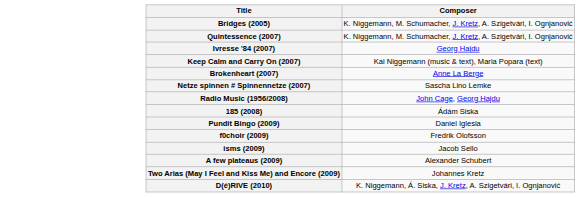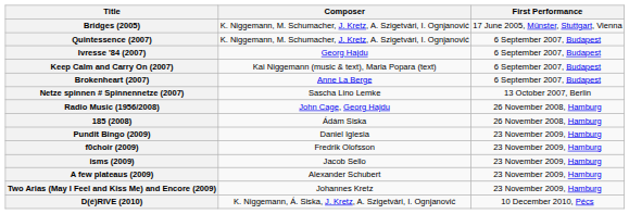 <table align="right" class="wikitable" style="text-align:center; font-size:75%;">
 <tr>
 <th>Title</th>
 <th>Composer</th>
+<th>First Performance</th>
 </tr>
 <tr>
 <th>Bridges (2005)</th>
 <td>K. Niggemann, M. Schumacher, <a href='#'>J. Kretz</a>, A. Szigetvári, I. Ognjanović</td>
+<td>17 June 2005, <a href='#'>Münster</a>, <a href='#'>Stuttgart</a>, Vienna</td>
 </tr>
 <tr>
 <th>Quintessence (2007)</th>
 <td>K. Niggemann, M. Schumacher, <a href='#'>J. Kretz</a>, A. Szigetvári, I. Ognjanović</td>
+<td>6 September 2007, <a href='#'>Budapest</a></td>
 </tr>
 <tr>
 <th>Ivresse '84 (2007)</th>
 <td><a href='#'>Georg Hajdu</a></td>
+<td>6 September 2007, <a href='#'>Budapest</a></td>
 </tr>
 <tr>
 <th>Keep Calm and Carry On (2007)</th>
 <td>Kai Niggemann (music & text), Maria Popara (text)</td>
+<td>6 September 2007, <a href='#'>Budapest</a></td>
 </tr>
 <tr>
 <th>Brokenheart (2007)</th>
 <td><a href='#'>Anne La Berge</a></td>
+<td>6 September 2007, <a href='#'>Budapest</a></td>
 </tr>
 <tr>
 <th>Netze spinnen # Spinnennetze (2007)</th>
 <td>Sascha Lino Lemke</td>
+<td>13 October 2007, Berlin</td>
 </tr>
 <tr>
 <th>Radio Music (1956/2008)</th>
 <td><a href='#'>John Cage</a>, <a href='#'>Georg Hajdu</a></td>
+<td>26 November 2008, <a href='#'>Hamburg</a></td>
 </tr>
 <tr>
 <th>185 (2008)</th>
 <td>Ádám Siska</td>
+<td>26 November 2008, <a href='#'>Hamburg</a></td>
 </tr>
 <tr>
 <th>Pundit Bingo (2009)</th>
 <td>Daniel Iglesia</td>
+<td>23 November 2009, <a href='#'>Hamburg</a></td>
 </tr>
 <tr>
 <th>f0choir (2009)</th>
 <td>Fredrik Olofsson</td>
+<td>23 November 2009, <a href='#'>Hamburg</a></td>
 </tr>
 <tr>
 <th>isms (2009)</th>
 <td>Jacob Sello</td>
+<td>23 November 2009, <a href='#'>Hamburg</a></td>
 </tr>
 <tr>
 <th>A few plateaus (2009)</th>
 <td>Alexander Schubert</td>
+<td>23 November 2009, <a href='#'>Hamburg</a></td>
 </tr>
 <tr>
 <th>Two Arias (May I Feel and Kiss Me) and Encore (2009)</th>
 <td>Johannes Kretz</td>
+<td>23 November 2009, <a href='#'>Hamburg</a></td>
 </tr>
 <tr>
 <th>D(é)RIVE (2010)</th>
 <td>K. Niggemann, Á. Siska, <a href='#'>J. Kretz</a>, A. Szigetvári, I. Ognjanović</td>
+<td>10 December 2010, <a href='#'>Pécs</a></td>
 </tr>
 </table>
